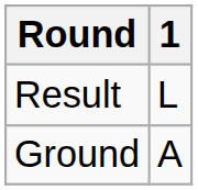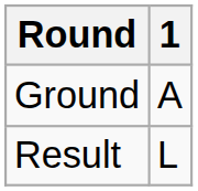 <table class="wikitable">
 <tr>
 <th>Round</th>
 <th>1</th>
 </tr>
 <tr>
+<td>Ground</td>
+<td>A</td>
+</tr>
+<tr>
 <td>Result</td>
 <td>L</td>
 </tr>
-<tr>
-<td>Ground</td>
-<td>A</td>
-</tr>
 </table>
